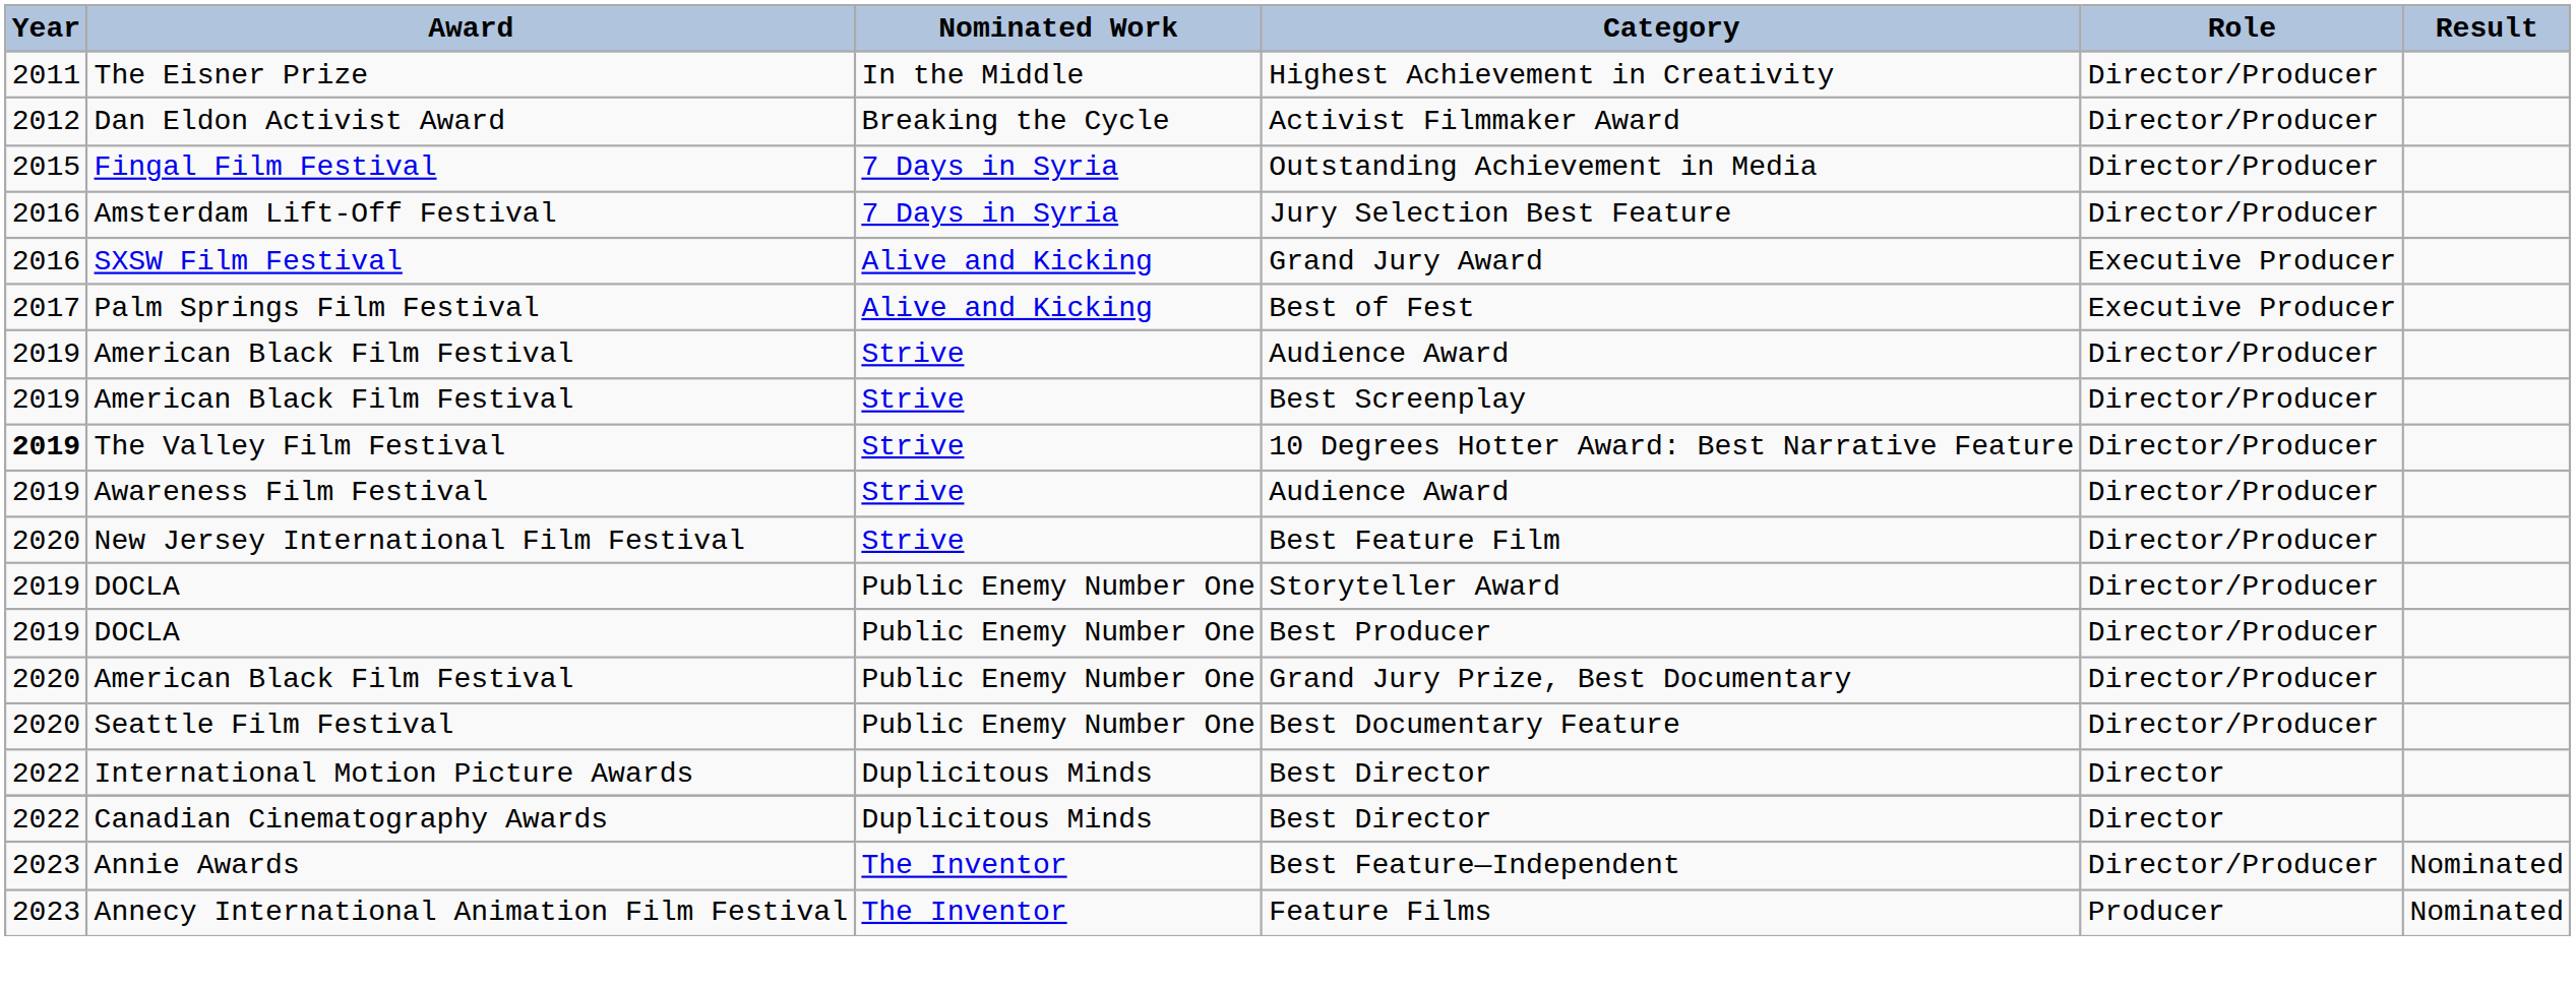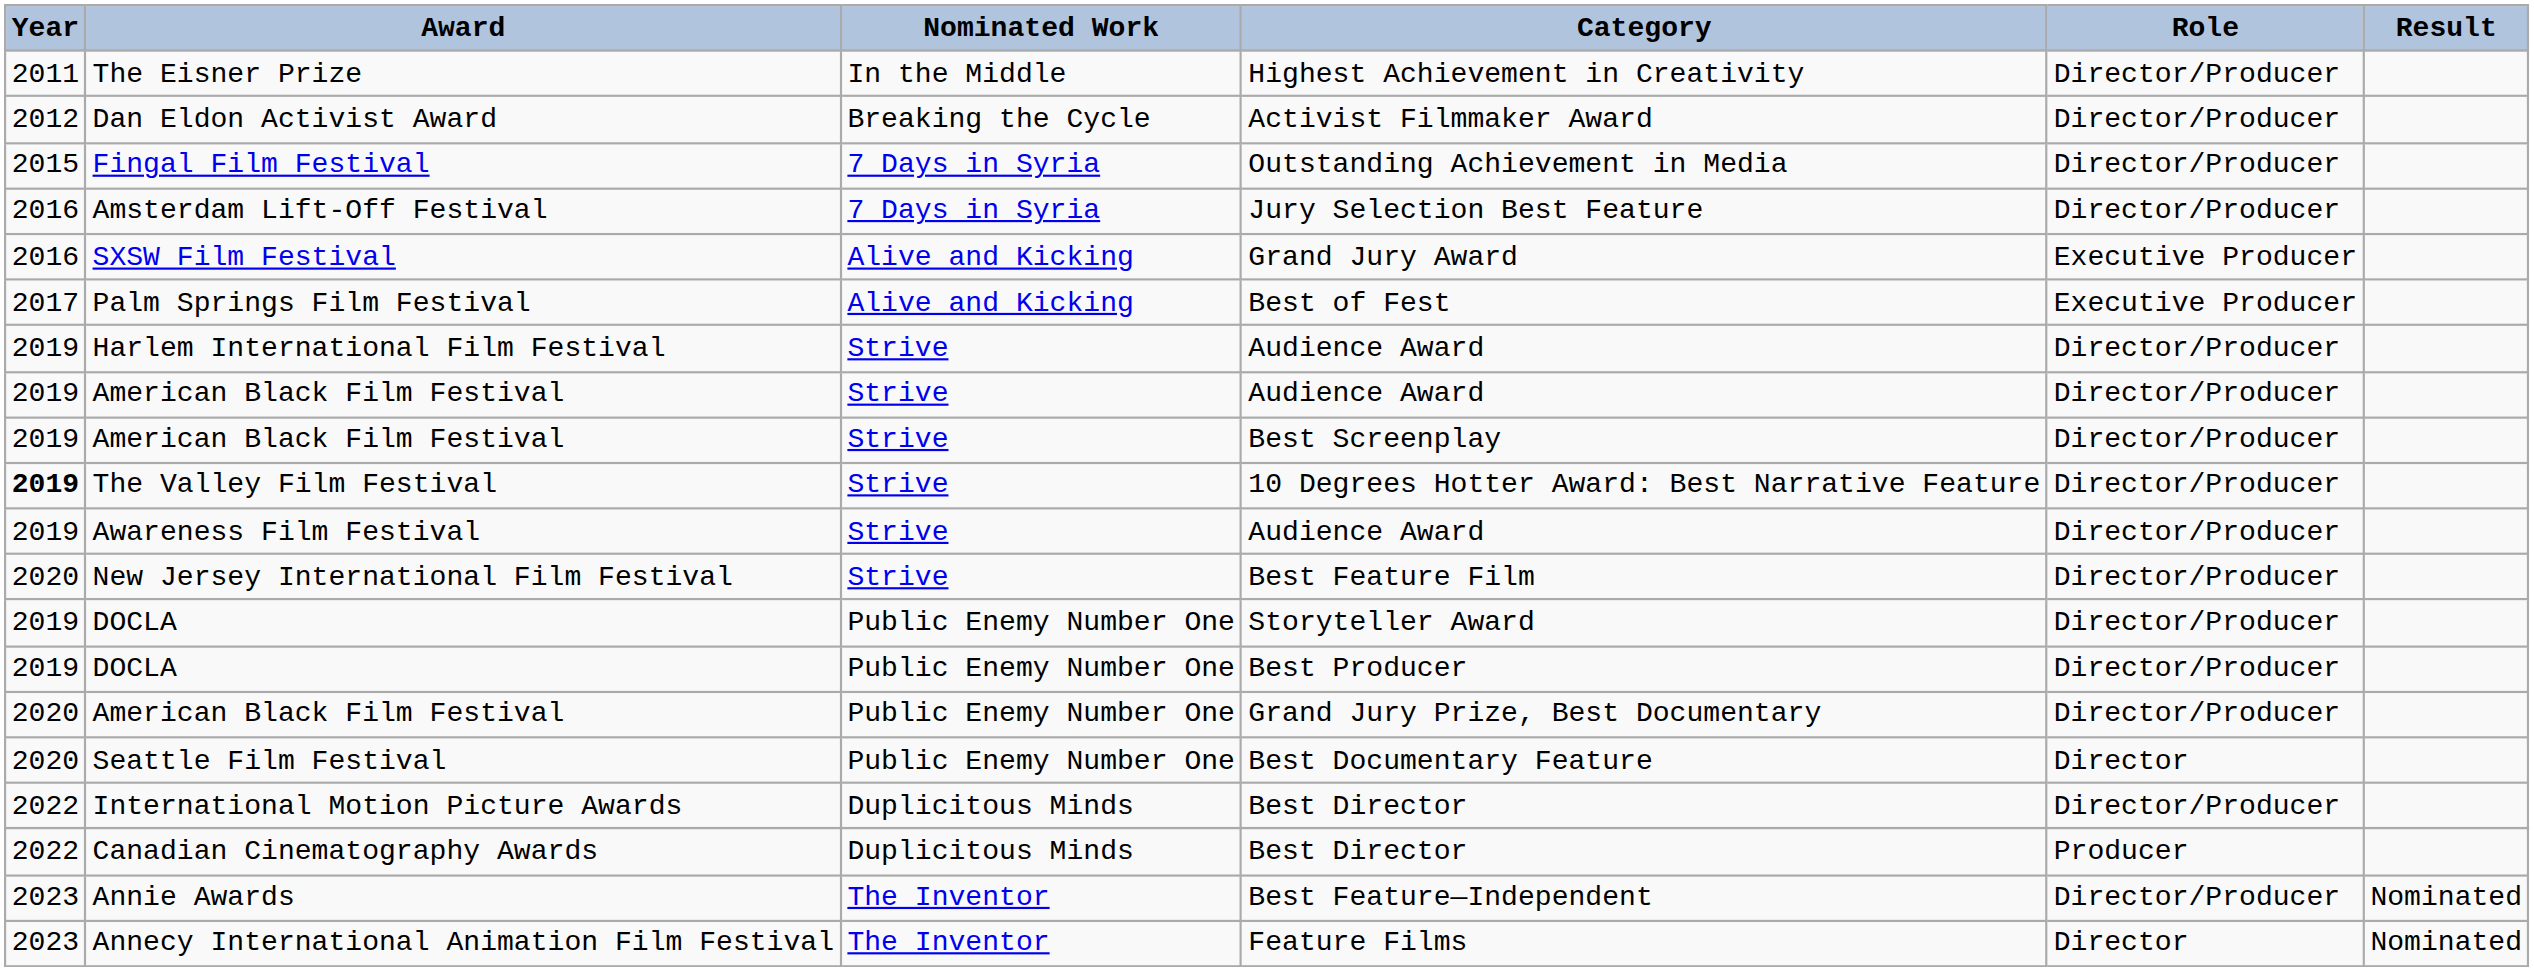 <table class="wikitable">
 <tr>
 <th style="background:#B0C4DE;">Year</th>
 <th style="background:#B0C4DE;">Award</th>
 <th style="background:#B0C4DE;">Nominated Work</th>
 <th style="background:#B0C4DE;">Category</th>
 <th style="background:#B0C4DE;">Role</th>
 <th style="background:#B0C4DE;">Result</th>
 </tr>
 <tr>
 <td>2011</td>
 <td>The Eisner Prize</td>
 <td>In the Middle</td>
 <td>Highest Achievement in Creativity</td>
 <td>Director/Producer</td>
 <td></td>
 </tr>
 <tr>
 <td>2012</td>
 <td>Dan Eldon Activist Award</td>
 <td>Breaking the Cycle</td>
 <td>Activist Filmmaker Award</td>
 <td>Director/Producer</td>
 <td></td>
 </tr>
 <tr>
 <td>2015</td>
 <td><a href='#'>Fingal Film Festival</a></td>
 <td><a href='#'>7 Days in Syria</a></td>
 <td>Outstanding Achievement in Media</td>
 <td>Director/Producer</td>
 <td></td>
 </tr>
 <tr>
 <td>2016</td>
 <td>Amsterdam Lift-Off Festival</td>
 <td><a href='#'>7 Days in Syria</a></td>
 <td>Jury Selection Best Feature</td>
 <td>Director/Producer</td>
 <td></td>
 </tr>
 <tr>
 <td>2016</td>
 <td><a href='#'>SXSW Film Festival</a></td>
 <td><a href='#'>Alive and Kicking</a></td>
 <td>Grand Jury Award</td>
 <td>Executive Producer</td>
 <td></td>
 </tr>
 <tr>
 <td>2017</td>
 <td>Palm Springs Film Festival</td>
 <td><a href='#'>Alive and Kicking</a></td>
 <td>Best of Fest</td>
 <td>Executive Producer</td>
+<td></td>
+</tr>
+<tr>
+<td>2019</td>
+<td>Harlem International Film Festival</td>
+<td><a href='#'>Strive</a></td>
+<td>Audience Award</td>
+<td>Director/Producer</td>
 <td></td>
 </tr>
 <tr>
 <td>2019</td>
 <td>American Black Film Festival</td>
 <td><a href='#'>Strive</a></td>
 <td>Audience Award</td>
 <td>Director/Producer</td>
 <td></td>
 </tr>
 <tr>
 <td>2019</td>
 <td>American Black Film Festival</td>
 <td><a href='#'>Strive</a></td>
 <td>Best Screenplay</td>
 <td>Director/Producer</td>
 <td></td>
 </tr>
 <tr>
 <td><strong>2019</strong></td>
 <td>The Valley Film Festival</td>
 <td><a href='#'>Strive</a></td>
 <td>10 Degrees Hotter Award: Best Narrative Feature</td>
 <td>Director/Producer</td>
 <td></td>
 </tr>
 <tr>
 <td>2019</td>
 <td>Awareness Film Festival</td>
 <td><a href='#'>Strive</a></td>
 <td>Audience Award</td>
 <td>Director/Producer</td>
 <td></td>
 </tr>
 <tr>
 <td>2020</td>
 <td>New Jersey International Film Festival</td>
 <td><a href='#'>Strive</a></td>
 <td>Best Feature Film</td>
 <td>Director/Producer</td>
 <td></td>
 </tr>
 <tr>
 <td>2019</td>
 <td>DOCLA</td>
 <td>Public Enemy Number One</td>
 <td>Storyteller Award</td>
 <td>Director/Producer</td>
 <td></td>
 </tr>
 <tr>
 <td>2019</td>
 <td>DOCLA</td>
 <td>Public Enemy Number One</td>
 <td>Best Producer</td>
 <td>Director/Producer</td>
 <td></td>
 </tr>
 <tr>
 <td>2020</td>
 <td>American Black Film Festival</td>
 <td>Public Enemy Number One</td>
 <td>Grand Jury Prize, Best Documentary</td>
 <td>Director/Producer</td>
 <td></td>
 </tr>
 <tr>
 <td>2020</td>
 <td>Seattle Film Festival</td>
 <td>Public Enemy Number One</td>
 <td>Best Documentary Feature</td>
-<td>Director/Producer</td>
+<td>Director</td>
 <td></td>
 </tr>
 <tr>
 <td>2022</td>
 <td>International Motion Picture Awards</td>
 <td>Duplicitous Minds</td>
 <td>Best Director</td>
-<td>Director</td>
+<td>Director/Producer</td>
 <td></td>
 </tr>
 <tr>
 </tr>
 <tr>
 <td>2022</td>
 <td>Canadian Cinematography Awards</td>
 <td>Duplicitous Minds</td>
 <td>Best Director</td>
-<td>Director</td>
+<td>Producer</td>
 <td></td>
 </tr>
 <tr>
 <td>2023</td>
 <td>Annie Awards</td>
 <td><a href='#'>The Inventor</a></td>
 <td>Best Feature—Independent</td>
 <td>Director/Producer</td>
 <td>Nominated</td>
 </tr>
 <tr>
 <td>2023</td>
 <td>Annecy International Animation Film Festival</td>
 <td><a href='#'>The Inventor</a></td>
 <td>Feature Films</td>
-<td>Producer</td>
+<td>Director</td>
 <td>Nominated</td>
 </tr>
 </table>
